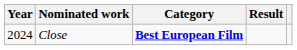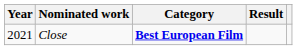 <table class="wikitable sortable">
 <tr>
 <th>Year</th>
 <th>Nominated work</th>
 <th>Category</th>
 <th>Result</th>
 <th class="unsortable"></th>
 </tr>
 <tr>
-<td>2024</td>
+<td>2021</td>
 <td><em>Close</em></td>
 <td><strong><a href='#'>Best European Film</a></strong></td>
 <td></td>
 <td></td>
 </tr>
 </table>
